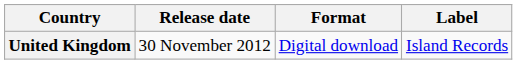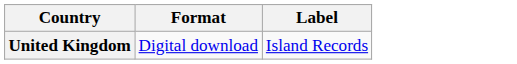 <table class="wikitable plainrowheaders">
 <tr>
 <th scope="col">Country</th>
-<th scope="col">Release date</th>
 <th scope="col">Format</th>
 <th scope="col">Label</th>
 </tr>
 <tr>
 <th scope="row">United Kingdom</th>
-<td>30 November 2012</td>
 <td><a href='#'>Digital download</a></td>
 <td><a href='#'>Island Records</a></td>
 </tr>
 </table>
